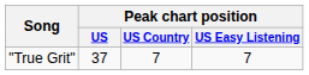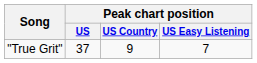 <table class="wikitable" style="text-align:center">
 <tr>
 <th rowspan="2">Song</th>
 <th colspan="3">Peak chart position</th>
 </tr>
 <tr style="font-size:smaller">
 <th width="40"><a href='#'>US</a></th>
 <th><a href='#'>US Country</a></th>
 <th><a href='#'>US Easy Listening</a></th>
 </tr>
 <tr>
 <td align="left">"True Grit"</td>
 <td>37</td>
-<td>7</td>
+<td>9</td>
 <td>7</td>
 </tr>
 </table>
